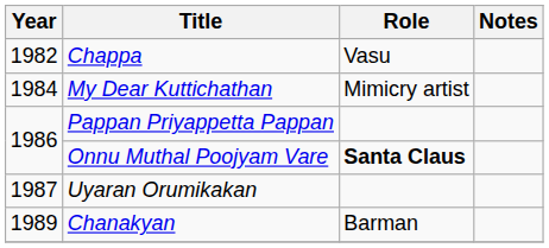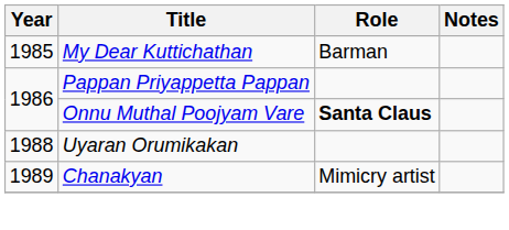 <table class="wikitable sortable">
 <tr>
 <th>Year</th>
 <th>Title</th>
 <th>Role</th>
 <th class="unsortable">Notes</th>
 </tr>
 <tr>
-<td>1982</td>
-<td><em><a href='#'>Chappa</a></em></td>
-<td>Vasu</td>
-<td></td>
-</tr>
-<tr>
-<td>1984</td>
+<td>1985</td>
 <td><em><a href='#'>My Dear Kuttichathan</a></em></td>
-<td>Mimicry artist</td>
+<td>Barman</td>
 <td></td>
 </tr>
 <tr>
 <td rowspan=2>1986</td>
 <td><em><a href='#'>Pappan Priyappetta Pappan</a></em></td>
 <td></td>
 <td></td>
 </tr>
 <tr>
 <td><em><a href='#'>Onnu Muthal Poojyam Vare</a></em></td>
 <td><strong>Santa Claus</strong></td>
 <td></td>
 </tr>
 <tr>
-<td>1987</td>
+<td>1988</td>
 <td><em>Uyaran Orumikakan</em></td>
 <td></td>
 <td></td>
 </tr>
 <tr>
 <td>1989</td>
 <td><em><a href='#'>Chanakyan</a></em></td>
-<td>Barman</td>
+<td>Mimicry artist</td>
 <td></td>
 </tr>
 <tr>
 </tr>
 </table>
